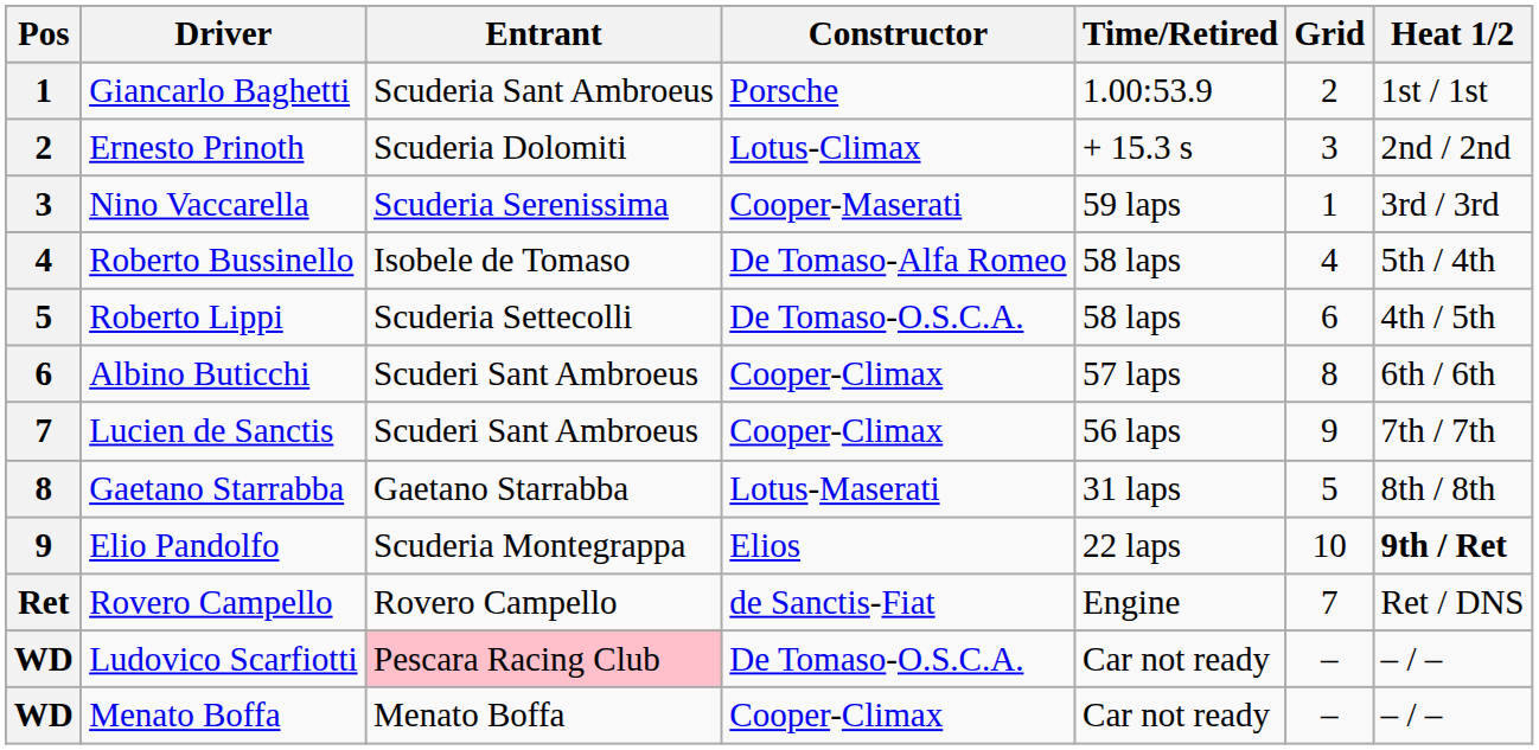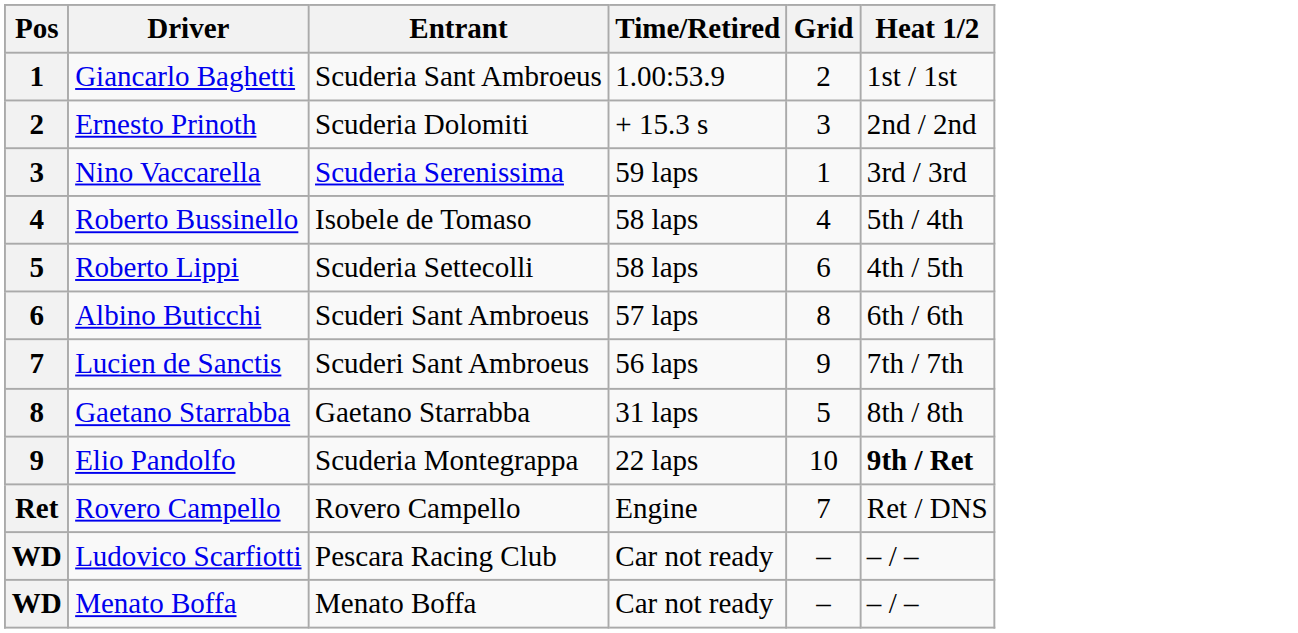 <table class="wikitable" style="font-size: 95%;">
 <tr>
 <th>Pos</th>
 <th>Driver</th>
 <th>Entrant</th>
-<th>Constructor</th>
 <th>Time/Retired</th>
 <th>Grid</th>
 <th>Heat 1/2</th>
 </tr>
 <tr>
 <th>1</th>
 <td> <a href='#'>Giancarlo Baghetti</a></td>
 <td>Scuderia Sant Ambroeus</td>
-<td><a href='#'>Porsche</a></td>
 <td>1.00:53.9</td>
 <td style="text-align:center">2</td>
 <td>1st / 1st</td>
 </tr>
 <tr>
 <th>2</th>
 <td> <a href='#'>Ernesto Prinoth</a></td>
 <td>Scuderia Dolomiti</td>
-<td><a href='#'>Lotus</a>-<a href='#'>Climax</a></td>
 <td>+ 15.3 s</td>
 <td style="text-align:center">3</td>
 <td>2nd / 2nd</td>
 </tr>
 <tr>
 <th>3</th>
 <td> <a href='#'>Nino Vaccarella</a></td>
 <td><a href='#'>Scuderia Serenissima</a></td>
-<td><a href='#'>Cooper</a>-<a href='#'>Maserati</a></td>
 <td>59 laps</td>
 <td style="text-align:center">1</td>
 <td>3rd / 3rd</td>
 </tr>
 <tr>
 <th>4</th>
 <td> <a href='#'>Roberto Bussinello</a></td>
 <td>Isobele de Tomaso</td>
-<td><a href='#'>De Tomaso</a>-<a href='#'>Alfa Romeo</a></td>
 <td>58 laps</td>
 <td style="text-align:center">4</td>
 <td>5th / 4th</td>
 </tr>
 <tr>
 <th>5</th>
 <td> <a href='#'>Roberto Lippi</a></td>
 <td>Scuderia Settecolli</td>
-<td><a href='#'>De Tomaso</a>-<a href='#'>O.S.C.A.</a></td>
 <td>58 laps</td>
 <td style="text-align:center">6</td>
 <td>4th / 5th</td>
 </tr>
 <tr>
 <th>6</th>
 <td> <a href='#'>Albino Buticchi</a></td>
 <td>Scuderi Sant Ambroeus</td>
-<td><a href='#'>Cooper</a>-<a href='#'>Climax</a></td>
 <td>57 laps</td>
 <td style="text-align:center">8</td>
 <td>6th / 6th</td>
 </tr>
 <tr>
 <th>7</th>
 <td> <a href='#'>Lucien de Sanctis</a></td>
 <td>Scuderi Sant Ambroeus</td>
-<td><a href='#'>Cooper</a>-<a href='#'>Climax</a></td>
 <td>56 laps</td>
 <td style="text-align:center">9</td>
 <td>7th / 7th</td>
 </tr>
 <tr>
 <th>8</th>
 <td> <a href='#'>Gaetano Starrabba</a></td>
 <td>Gaetano Starrabba</td>
-<td><a href='#'>Lotus</a>-<a href='#'>Maserati</a></td>
 <td>31 laps</td>
 <td style="text-align:center">5</td>
 <td>8th / 8th</td>
 </tr>
 <tr>
 <th>9</th>
 <td> <a href='#'>Elio Pandolfo</a></td>
 <td>Scuderia Montegrappa</td>
-<td><a href='#'>Elios</a></td>
 <td>22 laps</td>
 <td style="text-align:center">10</td>
 <td><strong>9th / Ret</strong></td>
 </tr>
 <tr>
 <th>Ret</th>
 <td> <a href='#'>Rovero Campello</a></td>
 <td>Rovero Campello</td>
-<td><a href='#'>de Sanctis</a>-<a href='#'>Fiat</a></td>
 <td>Engine</td>
 <td style="text-align:center">7</td>
 <td>Ret / DNS</td>
 </tr>
 <tr>
 <th>WD</th>
 <td> <a href='#'>Ludovico Scarfiotti</a></td>
-<td style="background: pink;">Pescara Racing Club</td>
-<td><a href='#'>De Tomaso</a>-<a href='#'>O.S.C.A.</a></td>
+<td>Pescara Racing Club</td>
 <td>Car not ready</td>
 <td style="text-align:center">–</td>
 <td>– / –</td>
 </tr>
 <tr>
 <th>WD</th>
 <td> <a href='#'>Menato Boffa</a></td>
 <td>Menato Boffa</td>
-<td><a href='#'>Cooper</a>-<a href='#'>Climax</a></td>
 <td>Car not ready</td>
 <td style="text-align:center">–</td>
 <td>– / –</td>
 </tr>
 </table>
